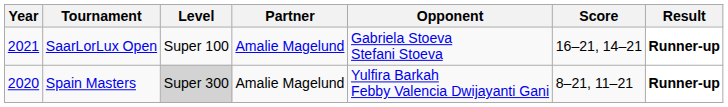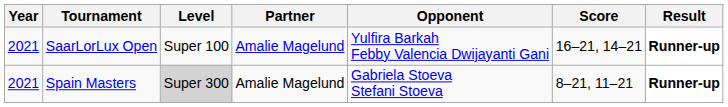 <table class="sortable wikitable" style="font-size: 90%;">
 <tr>
 <th>Year</th>
 <th>Tournament</th>
 <th>Level</th>
 <th>Partner</th>
 <th>Opponent</th>
 <th>Score</th>
 <th>Result</th>
 </tr>
 <tr>
 <td align="center"><a href='#'>2021</a></td>
 <td align="left"><a href='#'>SaarLorLux Open</a></td>
 <td align="left">Super 100</td>
 <td align="left"> <a href='#'>Amalie Magelund</a></td>
-<td align="left"> <a href='#'>Gabriela Stoeva</a><br> <a href='#'>Stefani Stoeva</a></td>
+<td align="left"> <a href='#'>Yulfira Barkah</a><br> <a href='#'>Febby Valencia Dwijayanti Gani</a></td>
 <td align="left">16–21, 14–21</td>
 <td style="text-align:left; background:white"> <strong>Runner-up</strong></td>
 </tr>
 <tr>
-<td align="center"><a href='#'>2020</a></td>
+<td align="center"><a href='#'>2021</a></td>
 <td align="left"><a href='#'>Spain Masters</a></td>
 <td align="left" style="background: lightgrey;">Super 300</td>
 <td align="left"> Amalie Magelund</td>
-<td align="left"> <a href='#'>Yulfira Barkah</a><br> <a href='#'>Febby Valencia Dwijayanti Gani</a></td>
+<td align="left"> <a href='#'>Gabriela Stoeva</a><br> <a href='#'>Stefani Stoeva</a></td>
 <td align="left">8–21, 11–21</td>
 <td style="text-align:left; background:white"> <strong>Runner-up</strong></td>
 </tr>
 </table>
